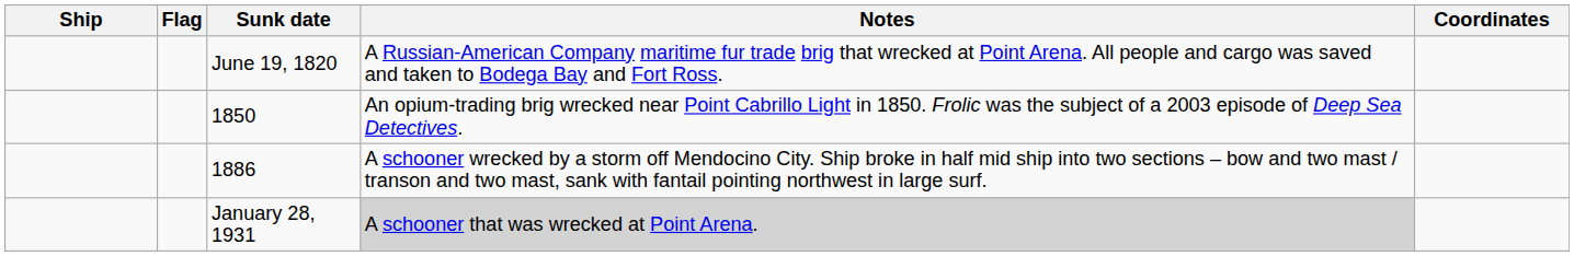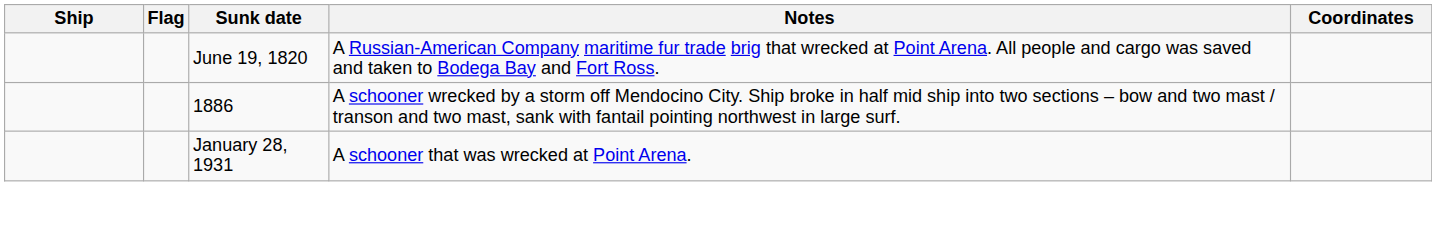 <table class=wikitable | style = "width:100%">
 <tr>
 <th style="width:10%">Ship</th>
 <th>Flag</th>
 <th style="width:10%">Sunk date</th>
 <th style="width:70%">Notes</th>
 <th style="width:10%">Coordinates</th>
 </tr>
 <tr>
 <td></td>
 <td></td>
 <td>June 19, 1820</td>
 <td>A <a href='#'>Russian-American Company</a> <a href='#'>maritime fur trade</a> <a href='#'>brig</a> that wrecked at <a href='#'>Point Arena</a>. All people and cargo was saved and taken to <a href='#'>Bodega Bay</a> and <a href='#'>Fort Ross</a>.</td>
 <td></td>
 </tr>
 <tr>
 <td></td>
 <td></td>
-<td>1850</td>
-<td>An opium-trading brig wrecked near <a href='#'>Point Cabrillo Light</a> in 1850. <em>Frolic</em> was the subject of a 2003 episode of <em><a href='#'>Deep Sea Detectives</a></em>.</td>
-<td></td>
-</tr>
-<tr>
-<td></td>
-<td></td>
 <td>1886</td>
 <td>A <a href='#'>schooner</a> wrecked by a storm off Mendocino City. Ship broke in half mid ship into two sections – bow and two mast / transon and two mast, sank with fantail pointing northwest in large surf.</td>
 <td></td>
 </tr>
 <tr>
 <td></td>
 <td></td>
 <td>January 28, 1931</td>
-<td style="background: lightgrey;">A <a href='#'>schooner</a> that was wrecked at <a href='#'>Point Arena</a>.</td>
+<td>A <a href='#'>schooner</a> that was wrecked at <a href='#'>Point Arena</a>.</td>
 <td></td>
 </tr>
 </table>
